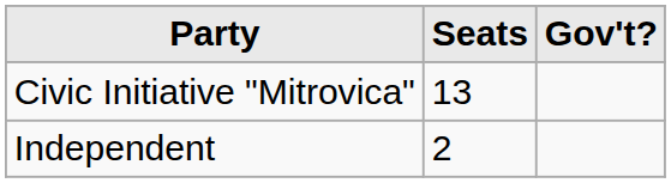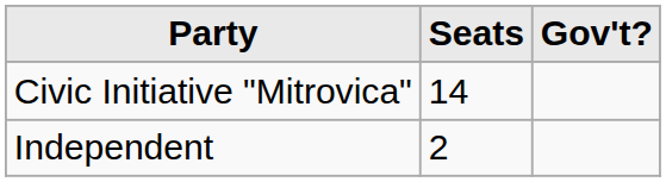 <table class="wikitable" style="text-align:left;">
 <tr>
 <th style="background-color:#E9E9E9" align=left valign=top>Party</th>
 <th style="background-color:#E9E9E9">Seats</th>
 <th style="background-color:#E9E9E9">Gov't?</th>
 </tr>
 <tr>
 <td>Civic Initiative "Mitrovica"</td>
-<td>13</td>
+<td>14</td>
 <td></td>
 </tr>
 <tr>
 <td>Independent</td>
 <td>2</td>
 <td></td>
 </tr>
 </table>
